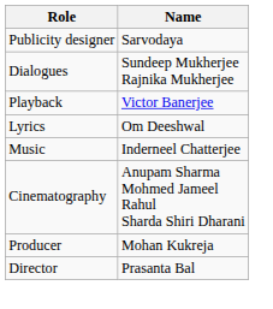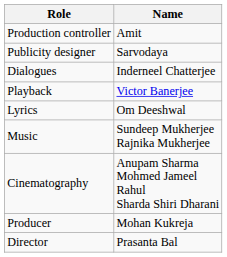 <table class="wikitable">
 <tr>
 <th>Role</th>
 <th>Name</th>
+</tr>
+<tr>
+<td>Production controller</td>
+<td>Amit</td>
 </tr>
 <tr>
 <td>Publicity designer</td>
 <td>Sarvodaya</td>
 </tr>
 <tr>
 <td>Dialogues</td>
-<td>Sundeep Mukherjee<br>Rajnika Mukherjee</td>
+<td>Inderneel Chatterjee</td>
 </tr>
 <tr>
 <td>Playback</td>
 <td><a href='#'>Victor Banerjee</a></td>
 </tr>
 <tr>
 <td>Lyrics</td>
 <td>Om Deeshwal</td>
 </tr>
 <tr>
 <td>Music</td>
-<td>Inderneel Chatterjee</td>
+<td>Sundeep Mukherjee<br>Rajnika Mukherjee</td>
 </tr>
 <tr>
 <td>Cinematography</td>
 <td>Anupam Sharma<br>Mohmed Jameel<br>Rahul<br>Sharda Shiri Dharani</td>
 </tr>
 <tr>
 <td>Producer</td>
 <td>Mohan Kukreja</td>
 </tr>
 <tr>
 <td>Director</td>
 <td>Prasanta Bal</td>
 </tr>
 </table>
